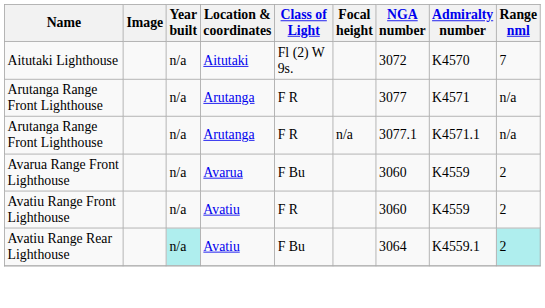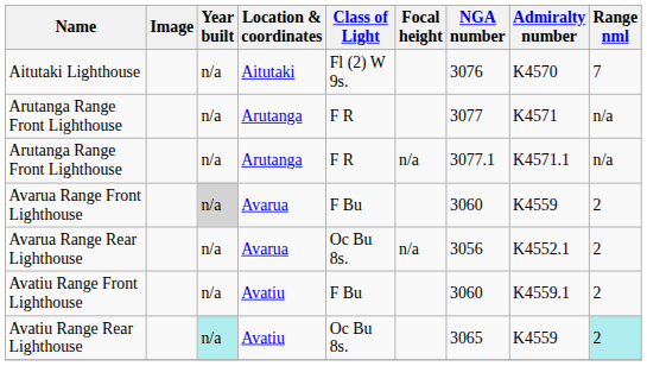 <table class="wikitable sortable" style="width:100%">
 <tr>
 <th>Name</th>
 <th>Image</th>
 <th>Year<br>built</th>
 <th>Location &<br> coordinates</th>
 <th><a href='#'>Class of Light</a></th>
 <th>Focal<br>height</th>
 <th><a href='#'>NGA</a><br>number</th>
 <th><a href='#'>Admiralty</a><br>number</th>
 <th>Range<br><a href='#'>nml</a></th>
 </tr>
 <tr>
 <td>Aitutaki Lighthouse</td>
 <td></td>
 <td>n/a</td>
 <td><a href='#'>Aitutaki</a><br> </td>
 <td>Fl (2) W 9s.</td>
 <td></td>
-<td>3072</td>
+<td>3076</td>
 <td>K4570</td>
 <td>7</td>
 </tr>
 <tr>
 <td>Arutanga Range Front Lighthouse</td>
 <td> </td>
 <td>n/a</td>
 <td><a href='#'>Arutanga</a><br> </td>
 <td>F R</td>
 <td></td>
 <td>3077</td>
 <td>K4571</td>
 <td>n/a</td>
 </tr>
 <tr>
 <td>Arutanga Range Front Lighthouse</td>
 <td></td>
 <td>n/a</td>
 <td><a href='#'>Arutanga</a><br> </td>
 <td>F R</td>
 <td>n/a</td>
 <td>3077.1</td>
 <td>K4571.1</td>
 <td>n/a</td>
 </tr>
 <tr>
 <td>Avarua Range Front Lighthouse</td>
 <td></td>
-<td>n/a</td>
+<td style="background: lightgrey;">n/a</td>
 <td><a href='#'>Avarua</a><br> </td>
 <td>F Bu</td>
 <td></td>
 <td>3060</td>
 <td>K4559</td>
 <td>2</td>
 </tr>
 <tr>
+<td>Avarua Range Rear Lighthouse</td>
+<td></td>
+<td>n/a</td>
+<td><a href='#'>Avarua</a><br> </td>
+<td>Oc Bu 8s.</td>
+<td>n/a</td>
+<td>3056</td>
+<td>K4552.1</td>
+<td>2</td>
+</tr>
+<tr>
 <td>Avatiu Range Front Lighthouse</td>
 <td> </td>
 <td>n/a</td>
 <td><a href='#'>Avatiu</a><br> </td>
-<td>F R</td>
+<td>F Bu</td>
 <td></td>
 <td>3060</td>
-<td>K4559</td>
+<td>K4559.1</td>
 <td>2</td>
 </tr>
 <tr>
 <td>Avatiu Range Rear Lighthouse</td>
 <td> </td>
 <td style="background: paleturquoise;">n/a</td>
 <td><a href='#'>Avatiu</a><br></td>
-<td>F Bu</td>
+<td>Oc Bu 8s.</td>
 <td></td>
-<td>3064</td>
-<td>K4559.1</td>
+<td>3065</td>
+<td>K4559</td>
 <td style="background: paleturquoise;">2</td>
 </tr>
 <tr>
 </tr>
 </table>
